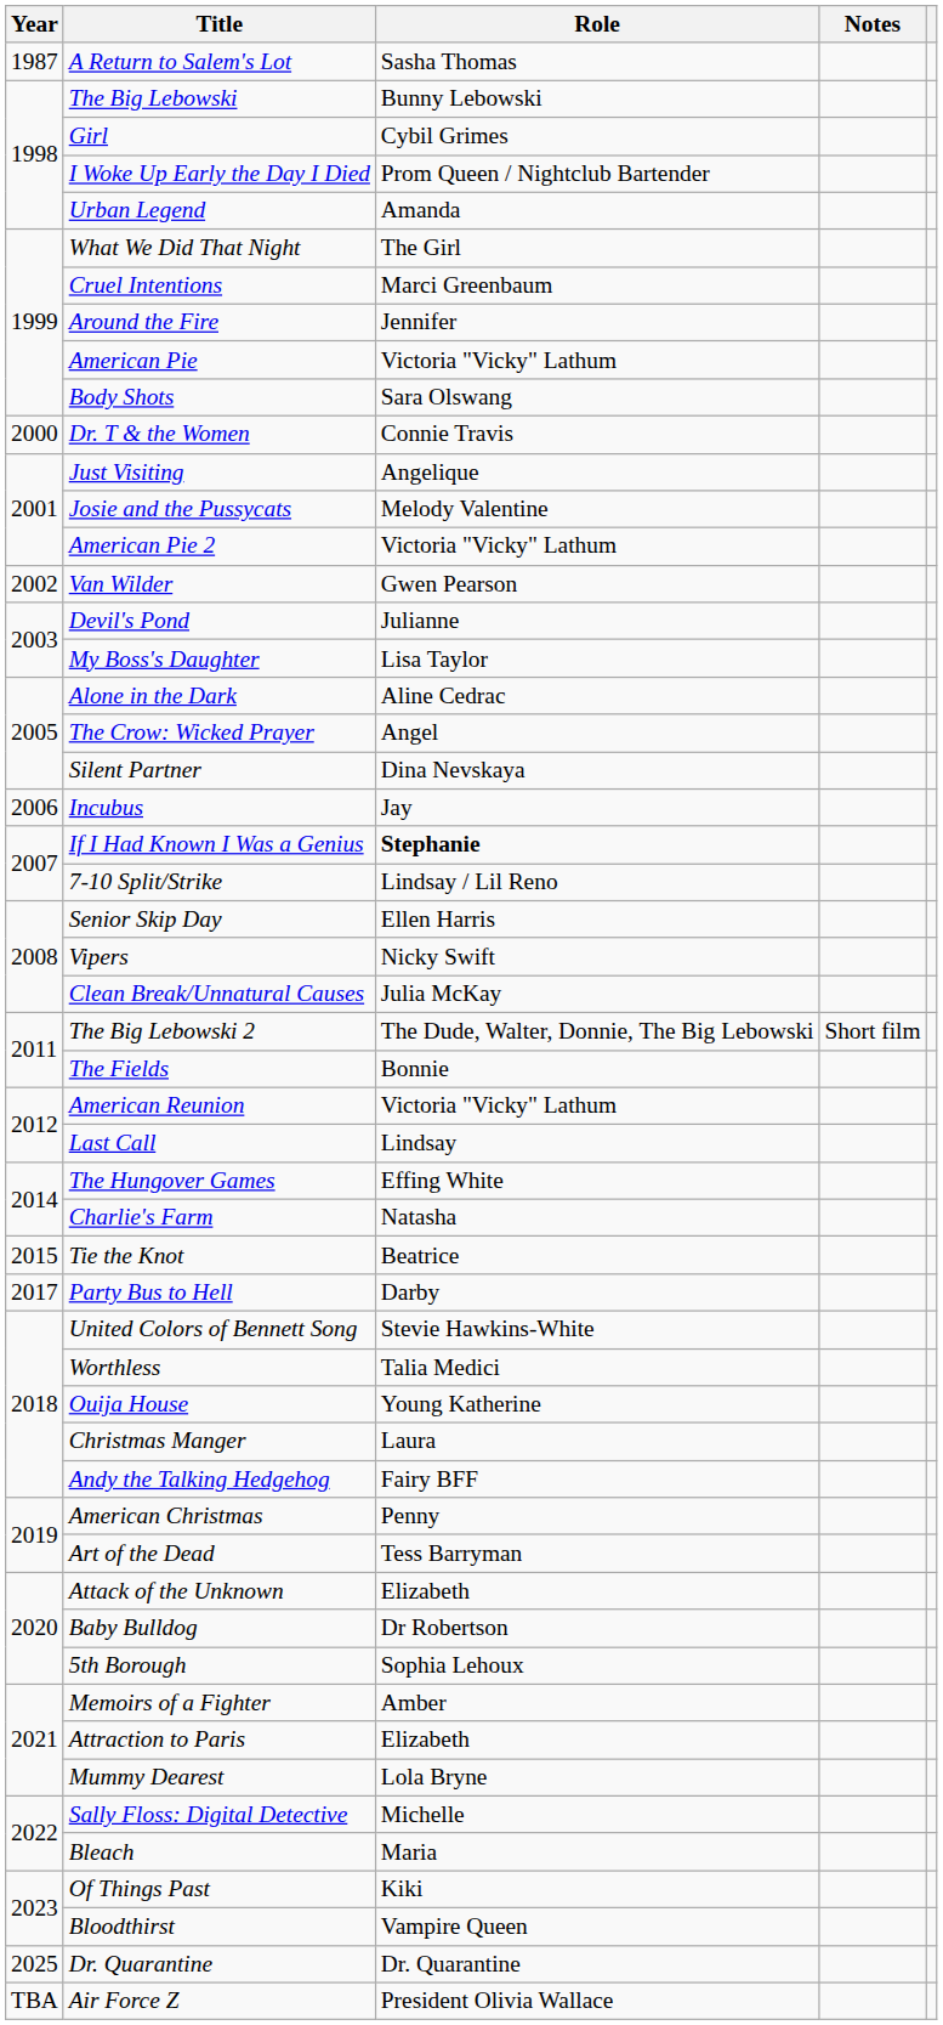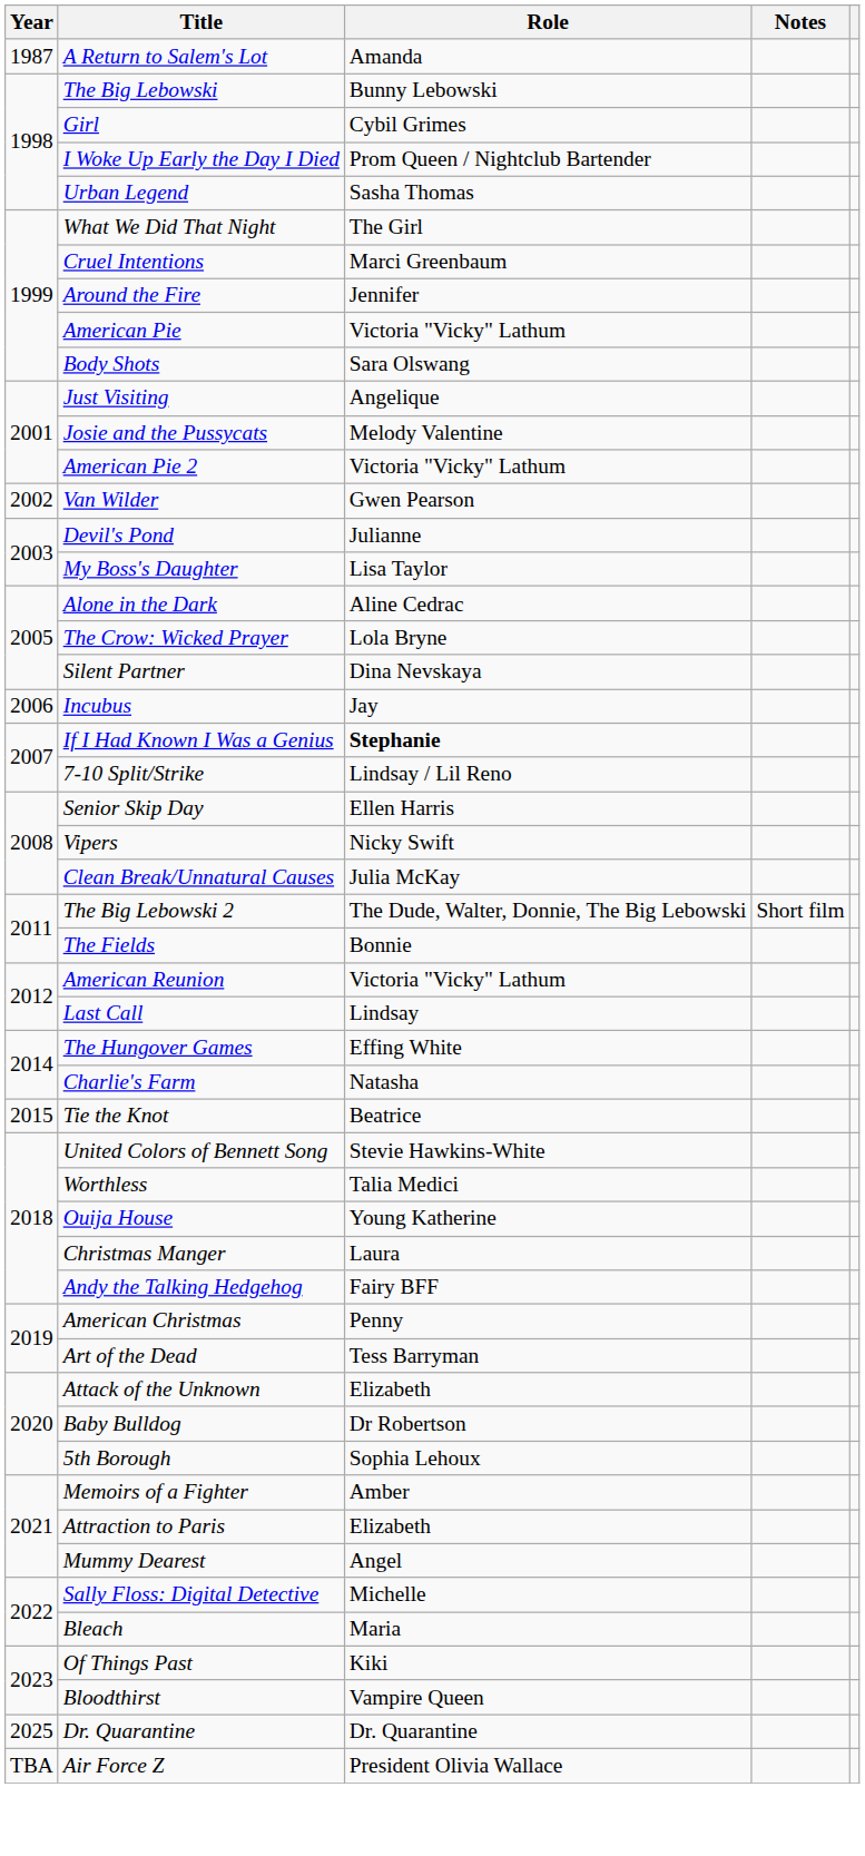 <table class="wikitable sortable">
 <tr>
 <th>Year</th>
 <th>Title</th>
 <th>Role</th>
 <th>Notes</th>
 <th class="unsortable"></th>
 </tr>
 <tr>
 <td>1987</td>
 <td><em><a href='#'>A Return to Salem's Lot</a></em></td>
-<td>Sasha Thomas</td>
+<td>Amanda</td>
 <td></td>
 <td></td>
 </tr>
 <tr>
 <td rowspan="4">1998</td>
 <td><em><a href='#'>The Big Lebowski</a></em></td>
 <td>Bunny Lebowski</td>
 <td></td>
 <td></td>
 </tr>
 <tr>
 <td><em><a href='#'>Girl</a></em></td>
 <td>Cybil Grimes</td>
 <td></td>
 <td></td>
 </tr>
 <tr>
 <td><em><a href='#'>I Woke Up Early the Day I Died</a></em></td>
 <td>Prom Queen / Nightclub Bartender</td>
 <td></td>
 <td></td>
 </tr>
 <tr>
 <td><em><a href='#'>Urban Legend</a></em></td>
-<td>Amanda</td>
+<td>Sasha Thomas</td>
 <td></td>
 <td></td>
 </tr>
 <tr>
 <td rowspan="5">1999</td>
 <td><em>What We Did That Night</em></td>
 <td>The Girl</td>
 <td></td>
 <td></td>
 </tr>
 <tr>
 <td><em><a href='#'>Cruel Intentions</a></em></td>
 <td>Marci Greenbaum</td>
 <td></td>
 <td></td>
 </tr>
 <tr>
 <td><em><a href='#'>Around the Fire</a></em></td>
 <td>Jennifer</td>
 <td></td>
 <td></td>
 </tr>
 <tr>
 <td><em><a href='#'>American Pie</a></em></td>
 <td>Victoria "Vicky" Lathum</td>
 <td></td>
 <td></td>
 </tr>
 <tr>
 <td><em><a href='#'>Body Shots</a></em></td>
 <td>Sara Olswang</td>
-<td></td>
-<td></td>
-</tr>
-<tr>
-<td>2000</td>
-<td><em><a href='#'>Dr. T & the Women</a></em></td>
-<td>Connie Travis</td>
 <td></td>
 <td></td>
 </tr>
 <tr>
 <td rowspan="3">2001</td>
 <td><em><a href='#'>Just Visiting</a></em></td>
 <td>Angelique</td>
 <td></td>
 <td></td>
 </tr>
 <tr>
 <td><em><a href='#'>Josie and the Pussycats</a></em></td>
 <td>Melody Valentine</td>
 <td></td>
 <td></td>
 </tr>
 <tr>
 <td><em><a href='#'>American Pie 2</a></em></td>
 <td>Victoria "Vicky" Lathum</td>
 <td></td>
 <td></td>
 </tr>
 <tr>
 <td>2002</td>
 <td><em><a href='#'>Van Wilder</a></em></td>
 <td>Gwen Pearson</td>
 <td></td>
 <td></td>
 </tr>
 <tr>
 <td rowspan="2">2003</td>
 <td><em><a href='#'>Devil's Pond</a></em></td>
 <td>Julianne</td>
 <td></td>
 <td></td>
 </tr>
 <tr>
 <td><em><a href='#'>My Boss's Daughter</a></em></td>
 <td>Lisa Taylor</td>
 <td></td>
 <td></td>
 </tr>
 <tr>
 <td rowspan="3">2005</td>
 <td><em><a href='#'>Alone in the Dark</a></em></td>
 <td>Aline Cedrac</td>
 <td></td>
 <td></td>
 </tr>
 <tr>
 <td><em><a href='#'>The Crow: Wicked Prayer</a></em></td>
-<td>Angel</td>
+<td>Lola Bryne</td>
 <td></td>
 <td></td>
 </tr>
 <tr>
 <td><em>Silent Partner</em></td>
 <td>Dina Nevskaya</td>
 <td></td>
 <td></td>
 </tr>
 <tr>
 <td>2006</td>
 <td><em><a href='#'>Incubus</a></em></td>
 <td>Jay</td>
 <td></td>
 <td></td>
 </tr>
 <tr>
 <td rowspan="2">2007</td>
 <td><em><a href='#'>If I Had Known I Was a Genius</a></em></td>
 <td><strong>Stephanie</strong></td>
 <td></td>
 <td></td>
 </tr>
 <tr>
 <td><em>7-10 Split/Strike</em></td>
 <td>Lindsay / Lil Reno</td>
 <td></td>
 <td></td>
 </tr>
 <tr>
 <td rowspan="3">2008</td>
 <td><em>Senior Skip Day</em></td>
 <td>Ellen Harris</td>
 <td></td>
 <td></td>
 </tr>
 <tr>
 <td><em>Vipers</em></td>
 <td>Nicky Swift</td>
 <td></td>
 <td></td>
 </tr>
 <tr>
 <td><em><a href='#'>Clean Break/Unnatural Causes</a></em></td>
 <td>Julia McKay</td>
 <td></td>
 <td></td>
 </tr>
 <tr>
 <td rowspan="2">2011</td>
 <td><em>The Big Lebowski 2</em></td>
 <td>The Dude, Walter, Donnie, The Big Lebowski</td>
 <td>Short film</td>
 <td></td>
 </tr>
 <tr>
 <td><em><a href='#'>The Fields</a></em></td>
 <td>Bonnie</td>
 <td></td>
 <td></td>
 </tr>
 <tr>
 <td rowspan="2">2012</td>
 <td><em><a href='#'>American Reunion</a></em></td>
 <td>Victoria "Vicky" Lathum</td>
 <td></td>
 <td></td>
 </tr>
 <tr>
 <td><em><a href='#'>Last Call</a></em></td>
 <td>Lindsay</td>
 <td></td>
 <td></td>
 </tr>
 <tr>
 <td rowspan="2">2014</td>
 <td><em><a href='#'>The Hungover Games</a></em></td>
 <td>Effing White</td>
 <td></td>
 <td></td>
 </tr>
 <tr>
 <td><em><a href='#'>Charlie's Farm</a></em></td>
 <td>Natasha</td>
 <td></td>
 <td></td>
 </tr>
 <tr>
 <td>2015</td>
 <td><em>Tie the Knot</em></td>
 <td>Beatrice</td>
 <td></td>
 <td></td>
 </tr>
 <tr>
-<td>2017</td>
-<td><em><a href='#'>Party Bus to Hell</a></em></td>
-<td>Darby</td>
-<td></td>
-<td></td>
-</tr>
-<tr>
 <td rowspan="5">2018</td>
 <td><em>United Colors of Bennett Song</em></td>
 <td>Stevie Hawkins-White</td>
 <td></td>
 <td></td>
 </tr>
 <tr>
 <td><em>Worthless</em></td>
 <td>Talia Medici</td>
 <td></td>
 <td></td>
 </tr>
 <tr>
 <td><em><a href='#'>Ouija House</a></em></td>
 <td>Young Katherine</td>
 <td></td>
 <td></td>
 </tr>
 <tr>
 <td><em>Christmas Manger</em></td>
 <td>Laura</td>
 <td></td>
 <td></td>
 </tr>
 <tr>
 <td><em><a href='#'>Andy the Talking Hedgehog</a></em></td>
 <td>Fairy BFF</td>
 <td></td>
 <td></td>
 </tr>
 <tr>
 <td rowspan="2">2019</td>
 <td><em>American Christmas</em></td>
 <td>Penny</td>
 <td></td>
 <td></td>
 </tr>
 <tr>
 <td><em>Art of the Dead</em></td>
 <td>Tess Barryman</td>
 <td></td>
 <td></td>
 </tr>
 <tr>
 <td rowspan="3">2020</td>
 <td><em>Attack of the Unknown</em></td>
 <td>Elizabeth</td>
 <td></td>
 <td></td>
 </tr>
 <tr>
 <td><em>Baby Bulldog</em></td>
 <td>Dr Robertson</td>
 <td></td>
 <td></td>
 </tr>
 <tr>
 <td><em>5th Borough</em></td>
 <td>Sophia Lehoux</td>
 <td></td>
 <td></td>
 </tr>
 <tr>
 <td rowspan="3">2021</td>
 <td><em>Memoirs of a Fighter</em></td>
 <td>Amber</td>
 <td></td>
 <td></td>
 </tr>
 <tr>
 <td><em>Attraction to Paris</em></td>
 <td>Elizabeth</td>
 <td></td>
 <td></td>
 </tr>
 <tr>
 <td><em>Mummy Dearest</em></td>
-<td>Lola Bryne</td>
+<td>Angel</td>
 <td></td>
 <td></td>
 </tr>
 <tr>
 <td rowspan="2">2022</td>
 <td><em><a href='#'>Sally Floss: Digital Detective</a></em></td>
 <td>Michelle</td>
 <td></td>
 <td></td>
 </tr>
 <tr>
 <td><em>Bleach</em></td>
 <td>Maria</td>
 <td></td>
 <td></td>
 </tr>
 <tr>
 <td rowspan="2">2023</td>
 <td><em>Of Things Past</em></td>
 <td>Kiki</td>
 <td></td>
 <td></td>
 </tr>
 <tr>
 <td><em>Bloodthirst</em></td>
 <td>Vampire Queen</td>
 <td></td>
 <td></td>
 </tr>
 <tr>
 <td>2025</td>
 <td><em>Dr. Quarantine</em></td>
 <td>Dr. Quarantine</td>
 <td></td>
 <td></td>
 </tr>
 <tr>
 <td>TBA</td>
 <td><em>Air Force Z</em></td>
 <td>President Olivia Wallace</td>
 <td></td>
 <td></td>
 </tr>
 </table>
